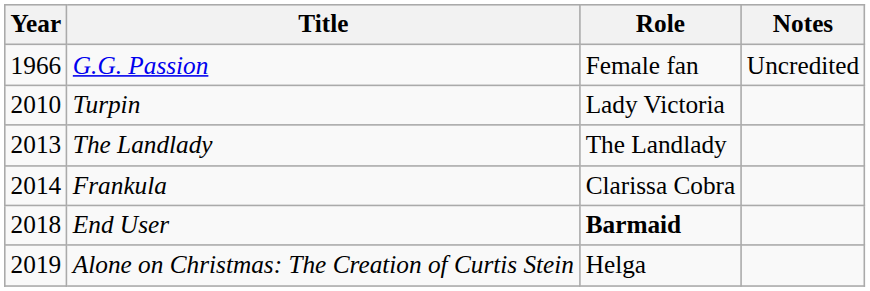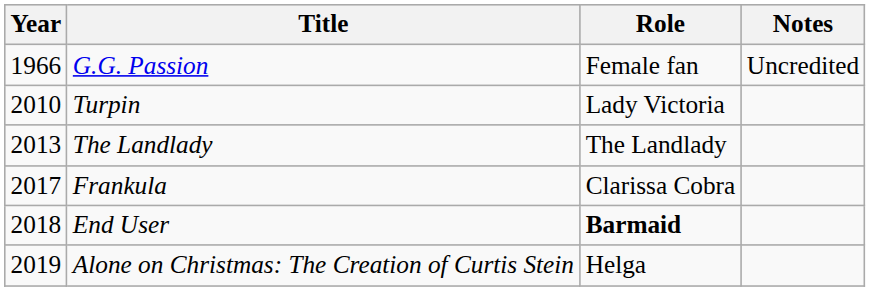 <table class="wikitable sortable">
 <tr>
 <th>Year</th>
 <th>Title</th>
 <th>Role</th>
 <th>Notes</th>
 </tr>
 <tr>
 <td>1966</td>
 <td><em><a href='#'>G.G. Passion</a></em></td>
 <td>Female fan</td>
 <td>Uncredited</td>
 </tr>
 <tr>
 <td>2010</td>
 <td><em>Turpin</em></td>
 <td>Lady Victoria</td>
 <td></td>
 </tr>
 <tr>
 <td>2013</td>
 <td><em>The Landlady</em></td>
 <td>The Landlady</td>
 <td></td>
 </tr>
 <tr>
-<td>2014</td>
+<td>2017</td>
 <td><em>Frankula</em></td>
 <td>Clarissa Cobra</td>
 <td></td>
 </tr>
 <tr>
 <td>2018</td>
 <td><em>End User</em></td>
 <td><strong>Barmaid</strong></td>
 <td></td>
 </tr>
 <tr>
 <td>2019</td>
 <td><em>Alone on Christmas: The Creation of Curtis Stein</em></td>
 <td>Helga</td>
 <td></td>
 </tr>
 </table>
